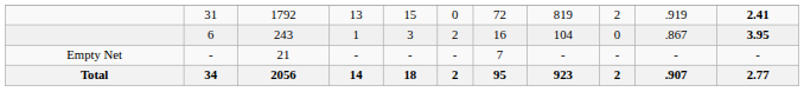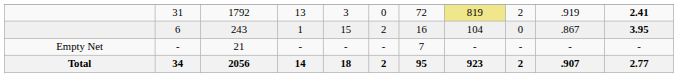 <table class="wikitable sortable" width ="1000">
 <tr align="center">
 </tr>
 <tr align="center">
 <td></td>
 <td>31</td>
 <td>1792</td>
 <td>13</td>
-<td>15</td>
+<td>3</td>
 <td>0</td>
 <td>72</td>
-<td>819</td>
+<td style="background: khaki;">819</td>
 <td>2</td>
 <td>.919</td>
 <td><strong>2.41</strong></td>
 </tr>
 <tr align="center" bgcolor="#f0f0f0">
 <td></td>
 <td>6</td>
 <td>243</td>
 <td>1</td>
-<td>3</td>
+<td>15</td>
 <td>2</td>
 <td>16</td>
 <td>104</td>
 <td>0</td>
 <td>.867</td>
 <td><strong>3.95</strong></td>
 </tr>
 <tr align="center" bgcolor="">
 <td>Empty Net</td>
 <td>-</td>
 <td>21</td>
 <td>-</td>
 <td>-</td>
 <td>-</td>
 <td>7</td>
 <td>-</td>
 <td>-</td>
 <td>-</td>
 <td>-</td>
 </tr>
 <tr>
 <th>Total</th>
 <th>34</th>
 <th>2056</th>
 <th>14</th>
 <th>18</th>
 <th>2</th>
 <th>95</th>
 <th>923</th>
 <th>2</th>
 <th>.907</th>
 <th>2.77</th>
 </tr>
 </table>
